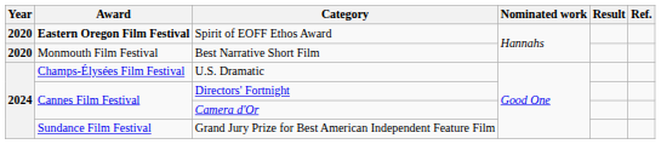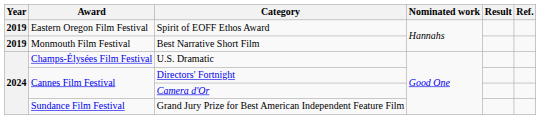 <table class="wikitable sortable plainrowheaders">
 <tr>
 <th scope="col">Year</th>
 <th scope="col">Award</th>
 <th scope="col">Category</th>
 <th scope="col">Nominated work</th>
 <th scope="col">Result</th>
 <th scope="col">Ref.</th>
 </tr>
 <tr>
-<th scope="row">2020</th>
-<td><strong>Eastern Oregon Film Festival</strong></td>
+<th scope="row">2019</th>
+<td>Eastern Oregon Film Festival</td>
 <td>Spirit of EOFF Ethos Award</td>
 <td rowspan="2"><em>Hannahs</em></td>
 <td></td>
 <td align="center"></td>
 </tr>
 <tr>
-<th scope="row">2020</th>
+<th scope="row">2019</th>
 <td>Monmouth Film Festival</td>
 <td>Best Narrative Short Film</td>
 <td></td>
 <td align="center"></td>
 </tr>
 <tr>
 <th scope="row" rowspan="4">2024</th>
 <td><a href='#'>Champs-Élysées Film Festival</a></td>
 <td>U.S. Dramatic</td>
 <td rowspan="4"><em><a href='#'>Good One</a></em></td>
 <td></td>
 <td align="center"></td>
 </tr>
 <tr>
 <td rowspan="2"><a href='#'>Cannes Film Festival</a></td>
 <td><a href='#'>Directors' Fortnight</a></td>
 <td></td>
 <td align="center"></td>
 </tr>
 <tr>
 <td><em><a href='#'>Camera d'Or</a></em></td>
 <td></td>
 <td align="center"></td>
 </tr>
 <tr>
 <td><a href='#'>Sundance Film Festival</a></td>
 <td>Grand Jury Prize for Best American Independent Feature Film</td>
 <td></td>
 <td align="center"></td>
 </tr>
 </table>
